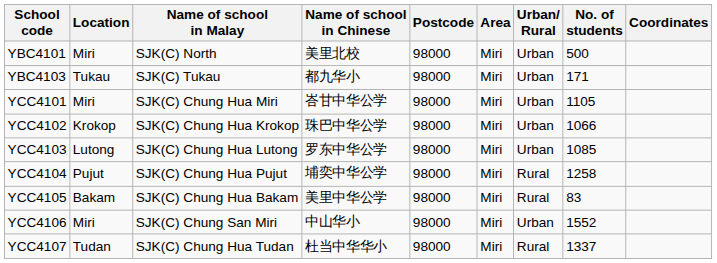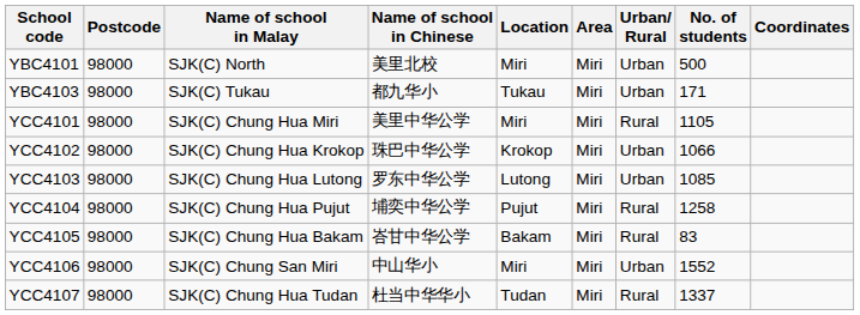 <table class="wikitable sortable">
 <tr>
 <th>School<br>code</th>
-<th>Location</th>
+<th>Postcode</th>
 <th>Name of school<br>in Malay</th>
 <th>Name of school<br>in Chinese</th>
-<th>Postcode</th>
+<th>Location</th>
 <th>Area</th>
 <th>Urban/<br>Rural</th>
 <th>No. of<br>students</th>
 <th>Coordinates</th>
 </tr>
 <tr>
 <td>YBC4101</td>
-<td>Miri</td>
+<td>98000</td>
 <td>SJK(C) North</td>
 <td>美里北校</td>
-<td>98000</td>
+<td>Miri</td>
 <td>Miri</td>
 <td>Urban</td>
 <td>500</td>
 <td></td>
 </tr>
 <tr>
 <td>YBC4103</td>
-<td>Tukau</td>
+<td>98000</td>
 <td>SJK(C) Tukau</td>
 <td>都九华小</td>
-<td>98000</td>
+<td>Tukau</td>
 <td>Miri</td>
 <td>Urban</td>
 <td>171</td>
 <td></td>
 </tr>
 <tr>
 <td>YCC4101</td>
+<td>98000</td>
+<td>SJK(C) Chung Hua Miri</td>
+<td>美里中华公学</td>
 <td>Miri</td>
-<td>SJK(C) Chung Hua Miri</td>
-<td>峇甘中华公学</td>
-<td>98000</td>
 <td>Miri</td>
-<td>Urban</td>
+<td>Rural</td>
 <td>1105</td>
 <td></td>
 </tr>
 <tr>
 <td>YCC4102</td>
-<td>Krokop</td>
+<td>98000</td>
 <td>SJK(C) Chung Hua Krokop</td>
 <td>珠巴中华公学</td>
-<td>98000</td>
+<td>Krokop</td>
 <td>Miri</td>
 <td>Urban</td>
 <td>1066</td>
 <td></td>
 </tr>
 <tr>
 <td>YCC4103</td>
-<td>Lutong</td>
+<td>98000</td>
 <td>SJK(C) Chung Hua Lutong</td>
 <td>罗东中华公学</td>
-<td>98000</td>
+<td>Lutong</td>
 <td>Miri</td>
 <td>Urban</td>
 <td>1085</td>
 <td></td>
 </tr>
 <tr>
 <td>YCC4104</td>
-<td>Pujut</td>
+<td>98000</td>
 <td>SJK(C) Chung Hua Pujut</td>
 <td>埔奕中华公学</td>
-<td>98000</td>
+<td>Pujut</td>
 <td>Miri</td>
 <td>Rural</td>
 <td>1258</td>
 <td></td>
 </tr>
 <tr>
 <td>YCC4105</td>
+<td>98000</td>
+<td>SJK(C) Chung Hua Bakam</td>
+<td>峇甘中华公学</td>
 <td>Bakam</td>
-<td>SJK(C) Chung Hua Bakam</td>
-<td>美里中华公学</td>
-<td>98000</td>
 <td>Miri</td>
 <td>Rural</td>
 <td>83</td>
 <td></td>
 </tr>
 <tr>
 <td>YCC4106</td>
-<td>Miri</td>
+<td>98000</td>
 <td>SJK(C) Chung San Miri</td>
 <td>中山华小</td>
-<td>98000</td>
+<td>Miri</td>
 <td>Miri</td>
 <td>Urban</td>
 <td>1552</td>
 <td></td>
 </tr>
 <tr>
 <td>YCC4107</td>
-<td>Tudan</td>
+<td>98000</td>
 <td>SJK(C) Chung Hua Tudan</td>
 <td>杜当中华华小</td>
-<td>98000</td>
+<td>Tudan</td>
 <td>Miri</td>
 <td>Rural</td>
 <td>1337</td>
 <td></td>
 </tr>
 </table>
